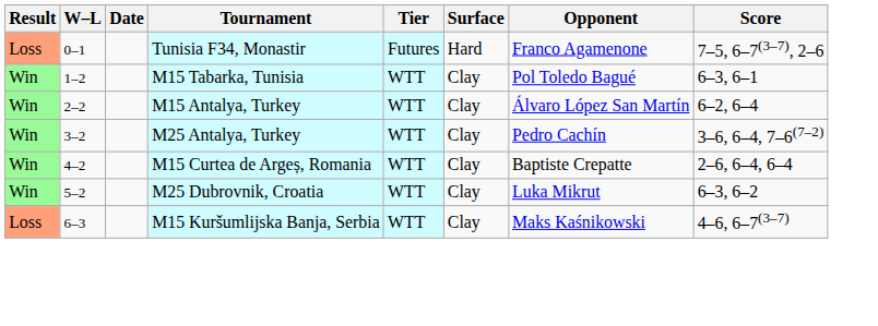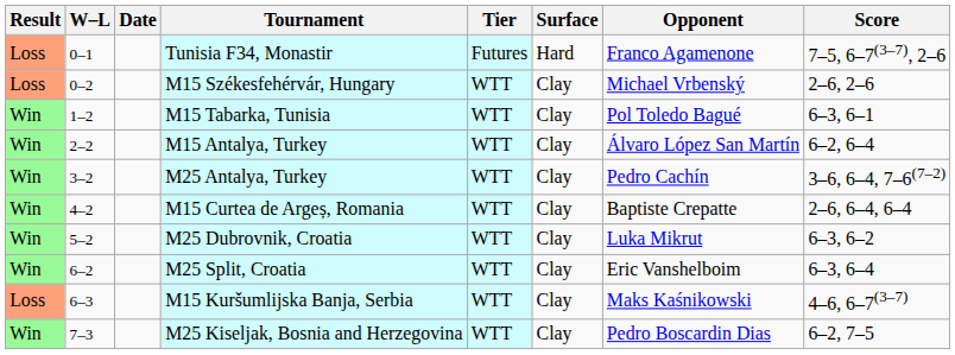 <table class="sortable wikitable nowrap">
 <tr>
 <th>Result</th>
 <th class="unsortable">W–L</th>
 <th>Date</th>
 <th>Tournament</th>
 <th>Tier</th>
 <th>Surface</th>
 <th>Opponent</th>
 <th class="unsortable">Score</th>
 </tr>
 <tr>
 <td bgcolor=ffa07a>Loss</td>
 <td><small>0–1</small></td>
 <td></td>
 <td style="background:#cffcff;">Tunisia F34, Monastir</td>
 <td style="background:#cffcff;">Futures</td>
 <td>Hard</td>
 <td> <a href='#'>Franco Agamenone</a></td>
 <td>7–5, 6–7<sup>(3–7)</sup>, 2–6</td>
+</tr>
+<tr>
+<td bgcolor=ffa07a>Loss</td>
+<td><small>0–2</small></td>
+<td></td>
+<td style="background:#cffcff;">M15 Székesfehérvár, Hungary</td>
+<td style="background:#cffcff;">WTT</td>
+<td>Clay</td>
+<td> <a href='#'>Michael Vrbenský</a></td>
+<td>2–6, 2–6</td>
 </tr>
 <tr>
 <td bgcolor=98fb98>Win</td>
 <td><small>1–2</small></td>
 <td></td>
 <td style="background:#cffcff;">M15 Tabarka, Tunisia</td>
 <td style="background:#cffcff;">WTT</td>
 <td>Clay</td>
 <td> <a href='#'>Pol Toledo Bagué</a></td>
 <td>6–3, 6–1</td>
 </tr>
 <tr>
 <td bgcolor=98fb98>Win</td>
 <td><small>2–2</small></td>
 <td></td>
 <td style="background:#cffcff;">M15 Antalya, Turkey</td>
 <td style="background:#cffcff;">WTT</td>
 <td>Clay</td>
 <td> <a href='#'>Álvaro López San Martín</a></td>
 <td>6–2, 6–4</td>
 </tr>
 <tr>
 <td bgcolor=98fb98>Win</td>
 <td><small>3–2</small></td>
 <td></td>
 <td style="background:#cffcff;">M25 Antalya, Turkey</td>
 <td style="background:#cffcff;">WTT</td>
 <td>Clay</td>
 <td> <a href='#'>Pedro Cachín</a></td>
 <td>3–6, 6–4, 7–6<sup>(7–2)</sup></td>
 </tr>
 <tr>
 <td bgcolor=98fb98>Win</td>
 <td><small>4–2</small></td>
 <td></td>
 <td style="background:#cffcff;">M15 Curtea de Argeș, Romania</td>
 <td style="background:#cffcff;">WTT</td>
 <td>Clay</td>
 <td> Baptiste Crepatte</td>
 <td>2–6, 6–4, 6–4</td>
 </tr>
 <tr>
 <td bgcolor=98fb98>Win</td>
 <td><small>5–2</small></td>
 <td></td>
 <td style="background:#cffcff;">M25 Dubrovnik, Croatia</td>
 <td style="background:#cffcff;">WTT</td>
 <td>Clay</td>
 <td> <a href='#'>Luka Mikrut</a></td>
 <td>6–3, 6–2</td>
 </tr>
 <tr>
+<td bgcolor=98fb98>Win</td>
+<td><small>6–2</small></td>
+<td></td>
+<td style="background:#cffcff;">M25 Split, Croatia</td>
+<td style="background:#cffcff;">WTT</td>
+<td>Clay</td>
+<td> Eric Vanshelboim</td>
+<td>6–3, 6–4</td>
+</tr>
+<tr>
 <td bgcolor=ffa07a>Loss</td>
 <td><small>6–3</small></td>
 <td></td>
 <td style="background:#cffcff;">M15 Kuršumlijska Banja, Serbia</td>
 <td style="background:#cffcff;">WTT</td>
 <td>Clay</td>
 <td> <a href='#'>Maks Kaśnikowski</a></td>
 <td>4–6, 6–7<sup>(3–7)</sup></td>
 </tr>
+<tr>
+<td bgcolor=98fb98>Win</td>
+<td><small>7–3</small></td>
+<td></td>
+<td style="background:#cffcff;">M25 Kiseljak, Bosnia and Herzegovina</td>
+<td style="background:#cffcff;">WTT</td>
+<td>Clay</td>
+<td> <a href='#'>Pedro Boscardin Dias</a></td>
+<td>6–2, 7–5</td>
+</tr>
 </table>
